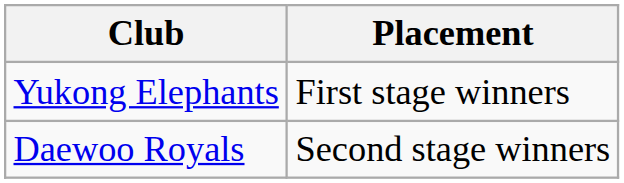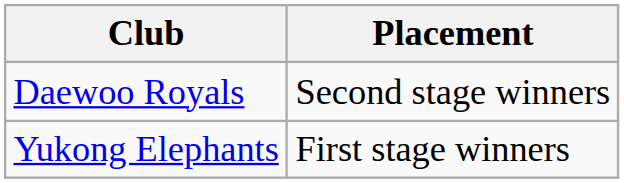 <table class="wikitable">
 <tr>
 <th>Club</th>
 <th>Placement</th>
 </tr>
 <tr>
+<td><a href='#'>Daewoo Royals</a></td>
+<td>Second stage winners</td>
+</tr>
+<tr>
 <td><a href='#'>Yukong Elephants</a></td>
 <td>First stage winners</td>
 </tr>
-<tr>
-<td><a href='#'>Daewoo Royals</a></td>
-<td>Second stage winners</td>
-</tr>
 </table>
